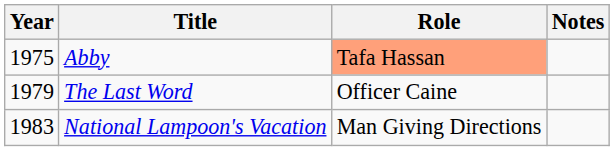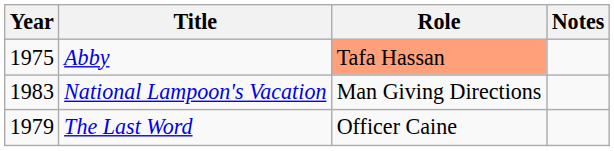 <table class="wikitable">
 <tr>
 <th>Year</th>
 <th>Title</th>
 <th>Role</th>
 <th>Notes</th>
 </tr>
 <tr>
 <td>1975</td>
 <td><em><a href='#'>Abby</a></em></td>
 <td style="background: lightsalmon;">Tafa Hassan</td>
 <td></td>
 </tr>
 <tr>
+<td>1983</td>
+<td><em><a href='#'>National Lampoon's Vacation</a></em></td>
+<td>Man Giving Directions</td>
+<td></td>
+</tr>
+<tr>
 <td>1979</td>
 <td><em><a href='#'>The Last Word</a></em></td>
 <td>Officer Caine</td>
 <td></td>
 </tr>
-<tr>
-<td>1983</td>
-<td><em><a href='#'>National Lampoon's Vacation</a></em></td>
-<td>Man Giving Directions</td>
-<td></td>
-</tr>
 </table>
